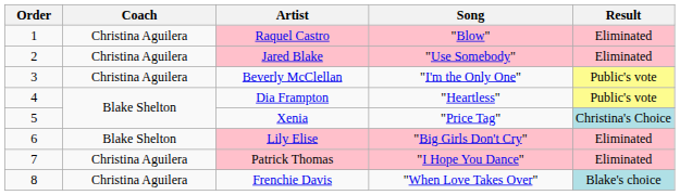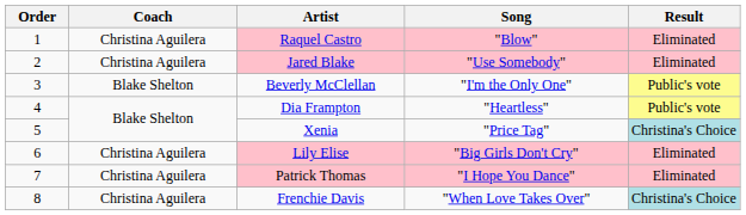 <table class="wikitable" style="text-align:center; width:65%;">
 <tr>
 <th width="05%">Order</th>
 <th width="15%">Coach</th>
 <th width="15%">Artist</th>
 <th width="20%">Song</th>
 <th width="10%">Result</th>
 </tr>
 <tr>
 <td>1</td>
 <td>Christina Aguilera</td>
 <td style="background:pink;"><a href='#'>Raquel Castro</a></td>
 <td style="background:pink;">"<a href='#'>Blow</a>"</td>
 <td style="background:pink;">Eliminated</td>
 </tr>
 <tr>
 <td>2</td>
 <td>Christina Aguilera</td>
 <td style="background:pink;"><a href='#'>Jared Blake</a></td>
 <td style="background:pink;">"<a href='#'>Use Somebody</a>"</td>
 <td style="background:pink;">Eliminated</td>
 </tr>
 <tr>
 <td>3</td>
-<td>Christina Aguilera</td>
+<td>Blake Shelton</td>
 <td><a href='#'>Beverly McClellan</a></td>
 <td>"<a href='#'>I'm the Only One</a>"</td>
 <td style="background:#fdfc8f;">Public's vote</td>
 </tr>
 <tr>
 <td>4</td>
 <td rowspan="2">Blake Shelton</td>
 <td><a href='#'>Dia Frampton</a></td>
 <td>"<a href='#'>Heartless</a>"</td>
 <td style="background:#fdfc8f;">Public's vote</td>
 </tr>
 <tr>
 <td>5</td>
 <td><a href='#'>Xenia</a></td>
 <td>"<a href='#'>Price Tag</a>"</td>
 <td style="background:#B0E0E6;">Christina's Choice</td>
 </tr>
 <tr>
 <td>6</td>
-<td>Blake Shelton</td>
+<td>Christina Aguilera</td>
 <td style="background:pink;"><a href='#'>Lily Elise</a></td>
 <td style="background:pink;">"<a href='#'>Big Girls Don't Cry</a>"</td>
 <td style="background:pink;">Eliminated</td>
 </tr>
 <tr>
 <td>7</td>
 <td>Christina Aguilera</td>
 <td style="background:pink;">Patrick Thomas</td>
 <td style="background:pink;">"<a href='#'>I Hope You Dance</a>"</td>
 <td style="background:pink;">Eliminated</td>
 </tr>
 <tr>
 <td>8</td>
 <td>Christina Aguilera</td>
 <td><a href='#'>Frenchie Davis</a></td>
 <td>"<a href='#'>When Love Takes Over</a>"</td>
-<td style="background:#B0E0E6;">Blake's choice</td>
+<td style="background:#B0E0E6;">Christina's Choice</td>
 </tr>
 </table>
